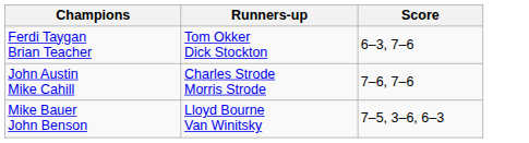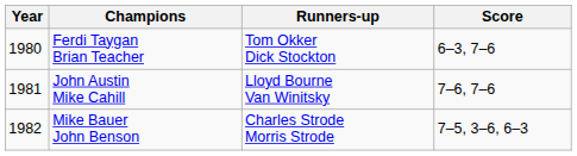 <table class="wikitable">
 <tr>
+<th style="width:40px">Year</th>
 <th style="width:200px">Champions</th>
 <th style="width:200px">Runners-up</th>
 <th style="width:140px" class="unsortable">Score</th>
 </tr>
 <tr>
+<td>1980</td>
 <td> <a href='#'>Ferdi Taygan</a><br> <a href='#'>Brian Teacher</a></td>
 <td> <a href='#'>Tom Okker</a><br> <a href='#'>Dick Stockton</a></td>
 <td>6–3, 7–6</td>
 </tr>
 <tr>
+<td>1981</td>
 <td> <a href='#'>John Austin</a><br> <a href='#'>Mike Cahill</a></td>
-<td> <a href='#'>Charles Strode</a><br> <a href='#'>Morris Strode</a></td>
+<td> <a href='#'>Lloyd Bourne</a><br> <a href='#'>Van Winitsky</a></td>
 <td>7–6, 7–6</td>
 </tr>
 <tr>
+<td>1982</td>
 <td> <a href='#'>Mike Bauer</a><br> <a href='#'>John Benson</a></td>
-<td> <a href='#'>Lloyd Bourne</a><br> <a href='#'>Van Winitsky</a></td>
+<td> <a href='#'>Charles Strode</a><br> <a href='#'>Morris Strode</a></td>
 <td>7–5, 3–6, 6–3</td>
 </tr>
 </table>
